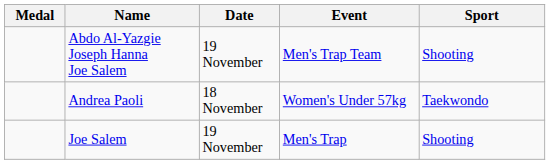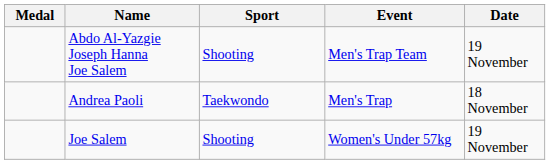 <table class="wikitable sortable" style="font-size:100%">
 <tr>
 <th width="80">Medal</th>
 <th width="250">Name</th>
+<th width="200">Sport</th>
+<th width="250">Event</th>
 <th width="100">Date</th>
-<th width="250">Event</th>
-<th width="200">Sport</th>
 </tr>
 <tr>
 <td></td>
 <td><a href='#'>Abdo Al-Yazgie</a><br><a href='#'>Joseph Hanna</a><br><a href='#'>Joe Salem</a></td>
+<td><a href='#'>Shooting</a></td>
+<td><a href='#'>Men's Trap Team</a></td>
 <td>19 November</td>
-<td><a href='#'>Men's Trap Team</a></td>
-<td><a href='#'>Shooting</a></td>
 </tr>
 <tr>
 <td></td>
 <td><a href='#'>Andrea Paoli</a></td>
+<td><a href='#'>Taekwondo</a></td>
+<td><a href='#'>Men's Trap</a></td>
 <td>18 November</td>
-<td><a href='#'>Women's Under 57kg</a></td>
-<td><a href='#'>Taekwondo</a></td>
 </tr>
 <tr>
 <td></td>
 <td><a href='#'>Joe Salem</a></td>
+<td><a href='#'>Shooting</a></td>
+<td><a href='#'>Women's Under 57kg</a></td>
 <td>19 November</td>
-<td><a href='#'>Men's Trap</a></td>
-<td><a href='#'>Shooting</a></td>
 </tr>
 </table>
